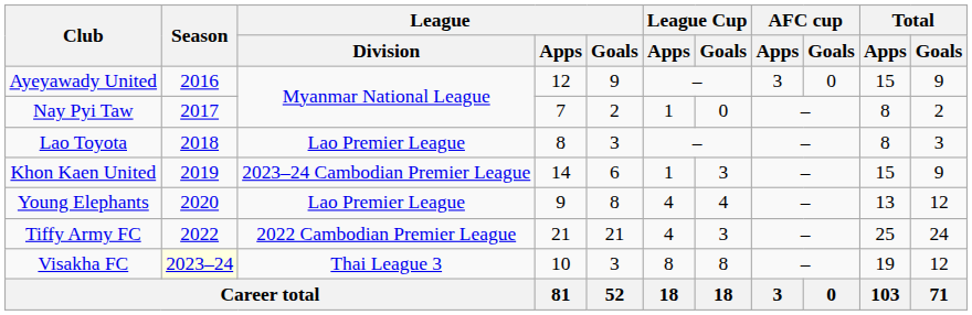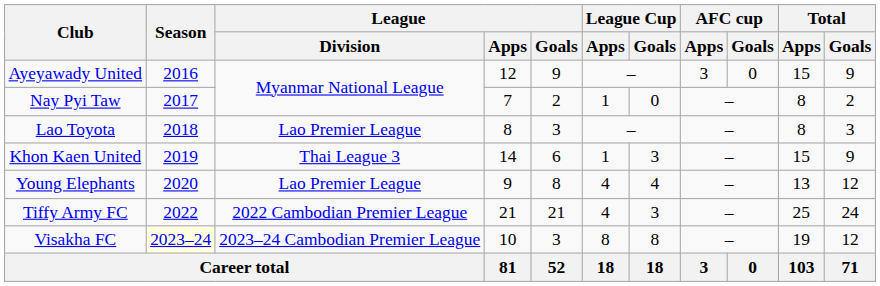 <table class="wikitable" style="text-align: center">
 <tr>
 <th rowspan="2">Club</th>
 <th rowspan="2">Season</th>
 <th colspan="3">League</th>
 <th colspan="2">League Cup</th>
 <th colspan="2">AFC cup</th>
 <th colspan="2">Total</th>
 </tr>
 <tr>
 <th>Division</th>
 <th>Apps</th>
 <th>Goals</th>
 <th>Apps</th>
 <th>Goals</th>
 <th>Apps</th>
 <th>Goals</th>
 <th>Apps</th>
 <th>Goals</th>
 </tr>
 <tr>
 <td><a href='#'>Ayeyawady United</a></td>
 <td><a href='#'>2016</a></td>
 <td rowspan="2"><a href='#'>Myanmar National League</a></td>
 <td>12</td>
 <td>9</td>
 <td colspan="2">–</td>
 <td>3</td>
 <td>0</td>
 <td>15</td>
 <td>9</td>
 </tr>
 <tr>
 <td><a href='#'>Nay Pyi Taw</a></td>
 <td><a href='#'>2017</a></td>
 <td>7</td>
 <td>2</td>
 <td>1</td>
 <td>0</td>
 <td colspan="2">–</td>
 <td>8</td>
 <td>2</td>
 </tr>
 <tr>
 <td><a href='#'>Lao Toyota</a></td>
 <td><a href='#'>2018</a></td>
 <td><a href='#'>Lao Premier League</a></td>
 <td>8</td>
 <td>3</td>
 <td colspan="2">–</td>
 <td colspan="2">–</td>
 <td>8</td>
 <td>3</td>
 </tr>
 <tr>
 <td><a href='#'>Khon Kaen United</a></td>
 <td><a href='#'>2019</a></td>
-<td><a href='#'>2023–24 Cambodian Premier League</a></td>
+<td><a href='#'>Thai League 3</a></td>
 <td>14</td>
 <td>6</td>
 <td>1</td>
 <td>3</td>
 <td colspan="2">–</td>
 <td>15</td>
 <td>9</td>
 </tr>
 <tr>
 <td><a href='#'>Young Elephants</a></td>
 <td><a href='#'>2020</a></td>
 <td><a href='#'>Lao Premier League</a></td>
 <td>9</td>
 <td>8</td>
 <td>4</td>
 <td>4</td>
 <td colspan="2">–</td>
 <td>13</td>
 <td>12</td>
 </tr>
 <tr>
 <td><a href='#'>Tiffy Army FC</a></td>
 <td><a href='#'>2022</a></td>
 <td><a href='#'>2022 Cambodian Premier League</a></td>
 <td>21</td>
 <td>21</td>
 <td>4</td>
 <td>3</td>
 <td colspan="2">–</td>
 <td>25</td>
 <td>24</td>
 </tr>
 <tr>
 <td><a href='#'>Visakha FC</a></td>
 <td style="background: lightyellow;"><a href='#'>2023–24</a></td>
-<td><a href='#'>Thai League 3</a></td>
+<td><a href='#'>2023–24 Cambodian Premier League</a></td>
 <td>10</td>
 <td>3</td>
 <td>8</td>
 <td>8</td>
 <td colspan="2">–</td>
 <td>19</td>
 <td>12</td>
 </tr>
 <tr>
 <th colspan="3">Career total</th>
 <th>81</th>
 <th>52</th>
 <th>18</th>
 <th>18</th>
 <th>3</th>
 <th>0</th>
 <th>103</th>
 <th>71</th>
 </tr>
 </table>
